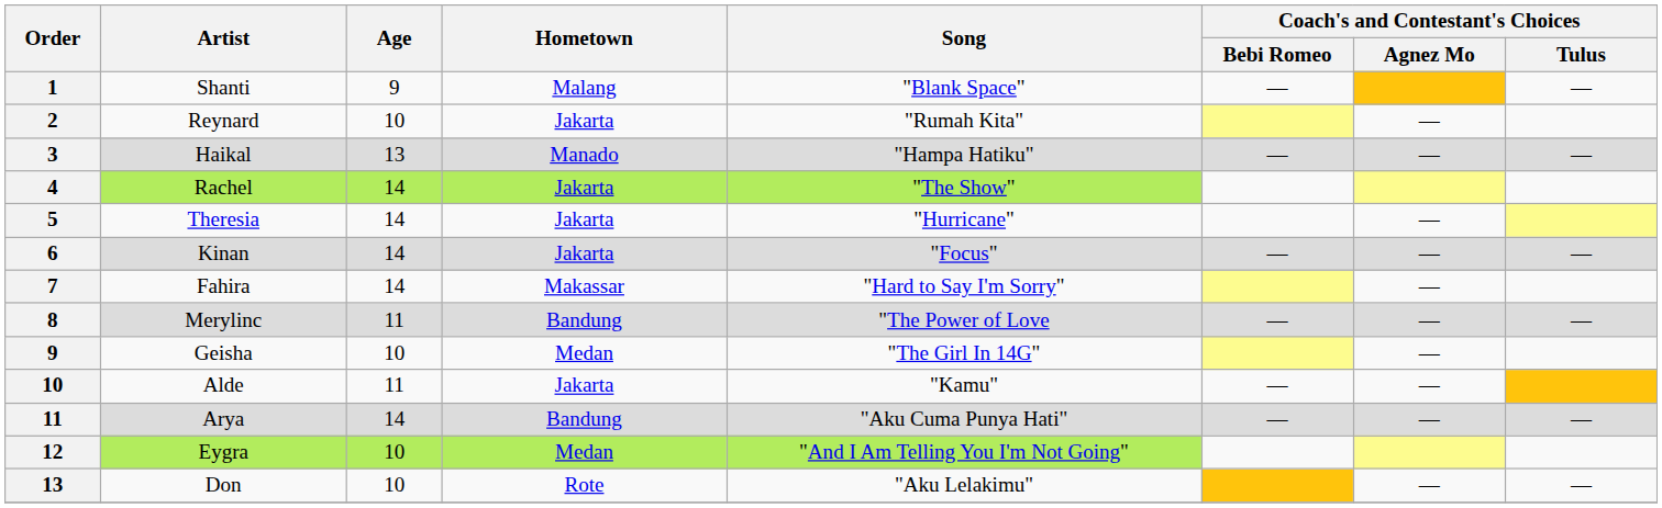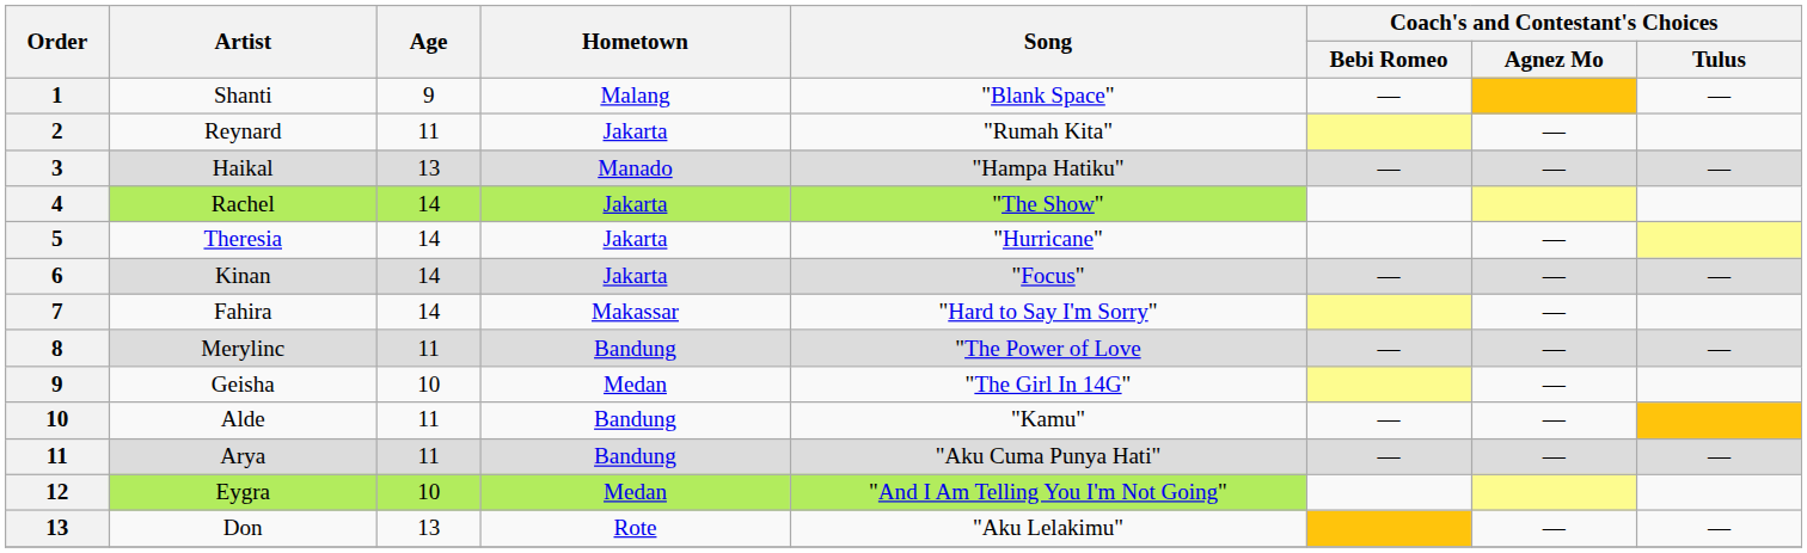 <table class="wikitable" style="text-align:center; width:100%;">
 <tr>
 <th rowspan="2" scope="col" style="width:05%;">Order</th>
 <th rowspan="2" scope="col" style="width:13%;">Artist</th>
 <th rowspan="2" scope="col" style="width:05%;">Age</th>
 <th rowspan="2" scope="col" style="width:15%;">Hometown</th>
 <th rowspan="2" scope="col" style="width:25%;">Song</th>
 <th colspan="3" scope="col" style="width:40%;">Coach's and Contestant's Choices</th>
 </tr>
 <tr>
 <th style="width:08%;">Bebi Romeo</th>
 <th style="width:08%;">Agnez Mo</th>
 <th style="width:08%;">Tulus</th>
 </tr>
 <tr>
 <th>1</th>
 <td>Shanti</td>
 <td>9</td>
 <td><a href='#'>Malang</a></td>
 <td>"<a href='#'>Blank Space</a>"</td>
 <td>—</td>
 <td style="background:#ffc40c;"><strong></strong></td>
 <td>—</td>
 </tr>
 <tr>
 <th>2</th>
 <td>Reynard</td>
-<td>10</td>
+<td>11</td>
 <td><a href='#'>Jakarta</a></td>
 <td>"Rumah Kita"</td>
 <td style="background:#fdfc8f;"><strong></strong></td>
 <td>—</td>
 <td><strong></strong></td>
 </tr>
 <tr bgcolor=#DCDCDC>
 <th>3</th>
 <td>Haikal</td>
 <td>13</td>
 <td><a href='#'>Manado</a></td>
 <td>"Hampa Hatiku"</td>
 <td>—</td>
 <td>—</td>
 <td>—</td>
 </tr>
 <tr>
 <th>4</th>
 <td style="background:#B2EC5D;">Rachel</td>
 <td style="background:#B2EC5D;">14</td>
 <td style="background:#B2EC5D;"><a href='#'>Jakarta</a></td>
 <td style="background:#B2EC5D;">"<a href='#'>The Show</a>"</td>
 <td><strong></strong></td>
 <td style="background:#fdfc8f;"><strong></strong></td>
 <td><strong></strong></td>
 </tr>
 <tr>
 <th>5</th>
 <td><a href='#'>Theresia</a></td>
 <td>14</td>
 <td><a href='#'>Jakarta</a></td>
 <td>"<a href='#'>Hurricane</a>"</td>
 <td><strong></strong></td>
 <td>—</td>
 <td style="background:#fdfc8f;"><strong></strong></td>
 </tr>
 <tr bgcolor=#DCDCDC>
 <th>6</th>
 <td>Kinan</td>
 <td>14</td>
 <td><a href='#'>Jakarta</a></td>
 <td>"<a href='#'>Focus</a>"</td>
 <td>—</td>
 <td>—</td>
 <td>—</td>
 </tr>
 <tr>
 <th>7</th>
 <td>Fahira</td>
 <td>14</td>
 <td><a href='#'>Makassar</a></td>
 <td>"<a href='#'>Hard to Say I'm Sorry</a>"</td>
 <td style="background:#fdfc8f;"><strong></strong></td>
 <td>—</td>
 <td><strong></strong></td>
 </tr>
 <tr bgcolor=#DCDCDC>
 <th>8</th>
 <td>Merylinc</td>
 <td>11</td>
 <td><a href='#'>Bandung</a></td>
 <td>"<a href='#'>The Power of Love</a></td>
 <td>—</td>
 <td>—</td>
 <td>—</td>
 </tr>
 <tr>
 <th>9</th>
 <td>Geisha</td>
 <td>10</td>
 <td><a href='#'>Medan</a></td>
 <td>"<a href='#'>The Girl In 14G</a>"</td>
 <td style="background:#fdfc8f;"><strong></strong></td>
 <td>—</td>
 <td><strong></strong></td>
 </tr>
 <tr>
 <th>10</th>
 <td>Alde</td>
 <td>11</td>
-<td><a href='#'>Jakarta</a></td>
+<td><a href='#'>Bandung</a></td>
 <td>"Kamu"</td>
 <td>—</td>
 <td>—</td>
 <td style="background:#ffc40c;"><strong></strong></td>
 </tr>
 <tr bgcolor=#DCDCDC>
 <th>11</th>
 <td>Arya</td>
-<td>14</td>
+<td>11</td>
 <td><a href='#'>Bandung</a></td>
 <td>"Aku Cuma Punya Hati"</td>
 <td>—</td>
 <td>—</td>
 <td>—</td>
 </tr>
 <tr>
 <th>12</th>
 <td style="background:#B2EC5D;">Eygra</td>
 <td style="background:#B2EC5D;">10</td>
 <td style="background:#B2EC5D;"><a href='#'>Medan</a></td>
 <td style="background:#B2EC5D;">"<a href='#'>And I Am Telling You I'm Not Going</a>"</td>
 <td><strong></strong></td>
 <td style="background:#fdfc8f;"><strong></strong></td>
 <td><strong></strong></td>
 </tr>
 <tr>
 <th>13</th>
 <td>Don</td>
-<td>10</td>
+<td>13</td>
 <td><a href='#'>Rote</a></td>
 <td>"Aku Lelakimu"</td>
 <td style="background:#ffc40c;"><strong></strong></td>
 <td>—</td>
 <td>—</td>
 </tr>
 <tr>
 </tr>
 </table>
